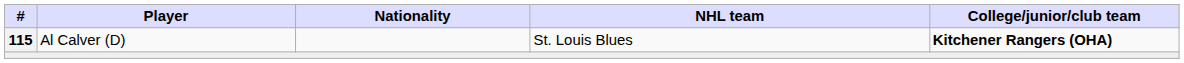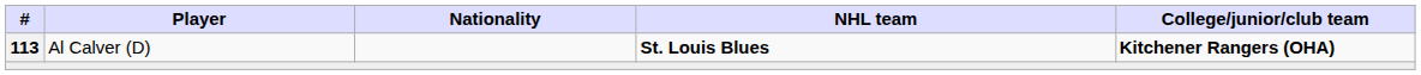 <table class="wikitable" style="width: 100%">
 <tr>
 <th style="background:#ddf; width:2.75%;">#</th>
 <th style="background:#ddf; width:22.0%;">Player</th>
 <th style="background:#ddf; width:20.0%;">Nationality</th>
 <th style="background:#ddf; width:34.0%;">NHL team</th>
 <th style="background:#ddf; width:100.0%;">College/junior/club team</th>
 </tr>
 <tr>
-<th>115</th>
+<th>113</th>
 <td>Al Calver (D)</td>
 <td></td>
-<td>St. Louis Blues</td>
+<td><strong>St. Louis Blues</strong></td>
 <td><strong>Kitchener Rangers (OHA)</strong></td>
 </tr>
 <tr>
 <td align=center colspan="6" bgcolor="#efefef"></td>
 </tr>
 </table>
